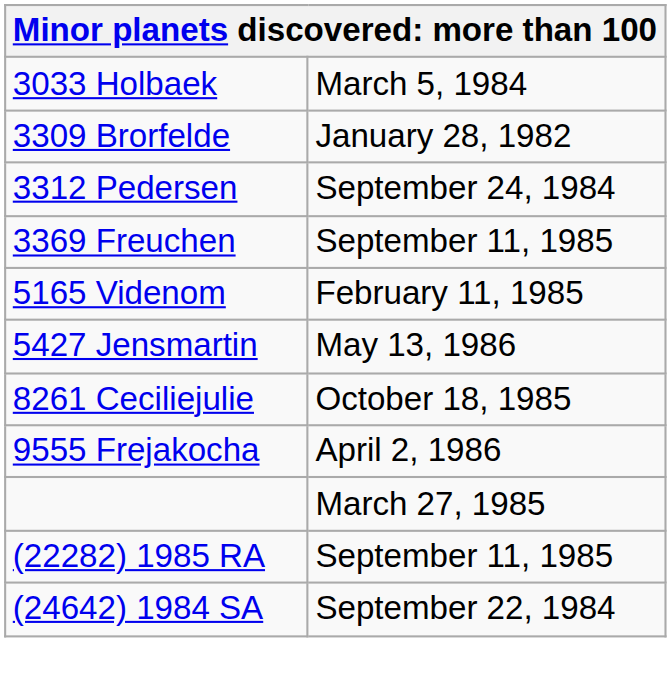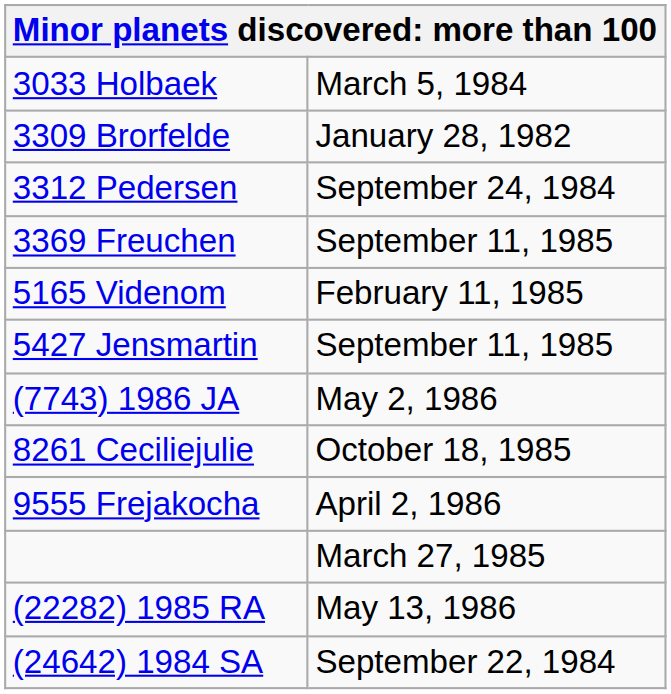 <table class="wikitable collapsible" style="margin: 1em; margin-top: 0;">
 <tr>
 <th colspan="2" style="white-space: nowrap;"><a href='#'>Minor planets</a> discovered: more than 100</th>
 </tr>
 <tr>
 <td><a href='#'>3033 Holbaek</a></td>
 <td>March 5, 1984</td>
 </tr>
 <tr>
 <td><a href='#'>3309 Brorfelde</a></td>
 <td>January 28, 1982</td>
 </tr>
 <tr>
 <td><a href='#'>3312 Pedersen</a></td>
 <td>September 24, 1984</td>
 </tr>
 <tr>
 <td><a href='#'>3369 Freuchen</a></td>
 <td>September 11, 1985</td>
 </tr>
 <tr>
 <td><a href='#'>5165 Videnom</a></td>
 <td>February 11, 1985</td>
 </tr>
 <tr>
 <td><a href='#'>5427 Jensmartin</a></td>
-<td>May 13, 1986</td>
+<td>September 11, 1985</td>
+</tr>
+<tr>
+<td><a href='#'>(7743) 1986 JA</a></td>
+<td>May 2, 1986</td>
 </tr>
 <tr>
 <td><a href='#'>8261 Ceciliejulie</a></td>
 <td>October 18, 1985</td>
 </tr>
 <tr>
 <td><a href='#'>9555 Frejakocha</a></td>
 <td>April 2, 1986</td>
 </tr>
 <tr>
 <td></td>
 <td>March 27, 1985</td>
 </tr>
 <tr>
 <td><a href='#'>(22282) 1985 RA</a></td>
-<td>September 11, 1985</td>
+<td>May 13, 1986</td>
 </tr>
 <tr>
 <td><a href='#'>(24642) 1984 SA</a></td>
 <td>September 22, 1984</td>
 </tr>
 </table>
